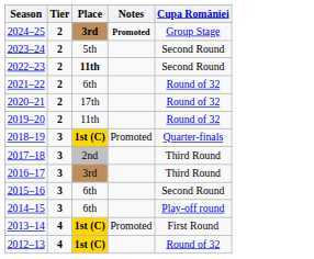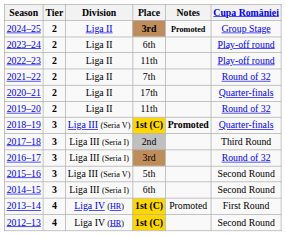 <table class="wikitable" style="text-align:center; font-size:90%">
 <tr>
 <th>Season</th>
 <th>Tier</th>
+<th>Division</th>
 <th>Place</th>
 <th>Notes</th>
 <th><a href='#'>Cupa României</a></th>
 </tr>
 <tr>
 <td><a href='#'>2024–25</a></td>
 <td><strong>2</strong></td>
+<td><a href='#'>Liga II</a></td>
 <td align=center bgcolor=#BF8D5B><strong>3rd</strong></td>
 <td><strong><small>Promoted</small></strong></td>
 <td><a href='#'>Group Stage</a></td>
 </tr>
 <tr>
 <td><a href='#'>2023–24</a></td>
 <td><strong>2</strong></td>
-<td>5th</td>
+<td>Liga II</td>
+<td>6th</td>
 <td></td>
-<td>Second Round</td>
+<td><a href='#'>Play-off round</a></td>
 </tr>
 <tr>
 <td><a href='#'>2022–23</a></td>
 <td><strong>2</strong></td>
-<td><strong>11th</strong></td>
+<td>Liga II</td>
+<td>11th</td>
 <td></td>
-<td>Second Round</td>
+<td><a href='#'>Play-off round</a></td>
 </tr>
 <tr>
 <td><a href='#'>2021–22</a></td>
 <td><strong>2</strong></td>
-<td>6th</td>
+<td>Liga II</td>
+<td>7th</td>
 <td></td>
 <td><a href='#'>Round of 32</a></td>
 </tr>
 <tr>
 <td><a href='#'>2020–21</a></td>
 <td><strong>2</strong></td>
+<td>Liga II</td>
 <td>17th</td>
 <td></td>
-<td><a href='#'>Round of 32</a></td>
+<td><a href='#'>Quarter-finals</a></td>
 </tr>
 <tr>
 <td><a href='#'>2019–20</a></td>
 <td><strong>2</strong></td>
+<td>Liga II</td>
 <td>11th</td>
 <td></td>
 <td><a href='#'>Round of 32</a></td>
 </tr>
 <tr>
 <td><a href='#'>2018–19</a></td>
 <td><strong>3</strong></td>
+<td><a href='#'>Liga III</a> <small>(Seria V)</small></td>
 <td align=center bgcolor=gold><strong>1st</strong> <strong>(C)</strong></td>
-<td>Promoted</td>
+<td><strong>Promoted</strong></td>
 <td><a href='#'>Quarter-finals</a></td>
 </tr>
 <tr>
 <td><a href='#'>2017–18</a></td>
 <td><strong>3</strong></td>
+<td>Liga III <small>(Seria I)</small></td>
 <td align=center bgcolor=silver>2nd</td>
 <td></td>
 <td>Third Round</td>
 </tr>
 <tr>
 <td><a href='#'>2016–17</a></td>
 <td><strong>3</strong></td>
+<td>Liga III <small>(Seria I)</small></td>
 <td align=center bgcolor=#BF8D5B>3rd</td>
 <td></td>
-<td>Third Round</td>
+<td><a href='#'>Round of 32</a></td>
 </tr>
 <tr>
 <td><a href='#'>2015–16</a></td>
 <td><strong>3</strong></td>
-<td>6th</td>
+<td>Liga III <small>(Seria V)</small></td>
+<td>5th</td>
 <td></td>
 <td>Second Round</td>
 </tr>
 <tr>
 <td><a href='#'>2014–15</a></td>
 <td><strong>3</strong></td>
+<td>Liga III <small>(Seria I)</small></td>
 <td>6th</td>
 <td></td>
-<td><a href='#'>Play-off round</a></td>
+<td>Second Round</td>
 </tr>
 <tr>
 <td><a href='#'>2013–14</a></td>
 <td><strong>4</strong></td>
+<td><a href='#'>Liga IV</a> <small>(<a href='#'>HR</a>)</small></td>
 <td align=center bgcolor=gold><strong>1st</strong> <strong>(C)</strong></td>
 <td>Promoted</td>
 <td>First Round</td>
 </tr>
 <tr>
 <td><a href='#'>2012–13</a></td>
 <td><strong>4</strong></td>
+<td>Liga IV <small>(<a href='#'>HR</a>)</small></td>
 <td align=center bgcolor=gold><strong>1st (C)</strong></td>
 <td></td>
-<td><a href='#'>Round of 32</a></td>
+<td>Second Round</td>
 </tr>
 </table>
